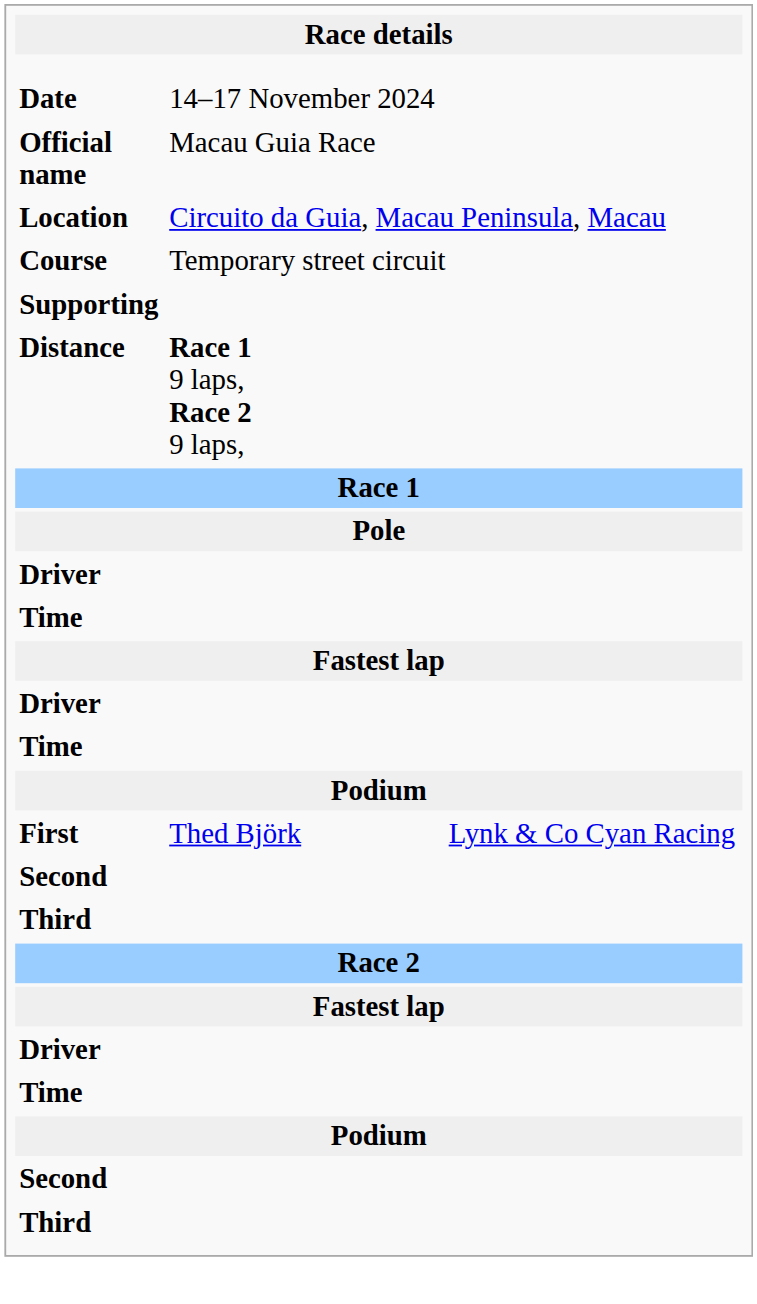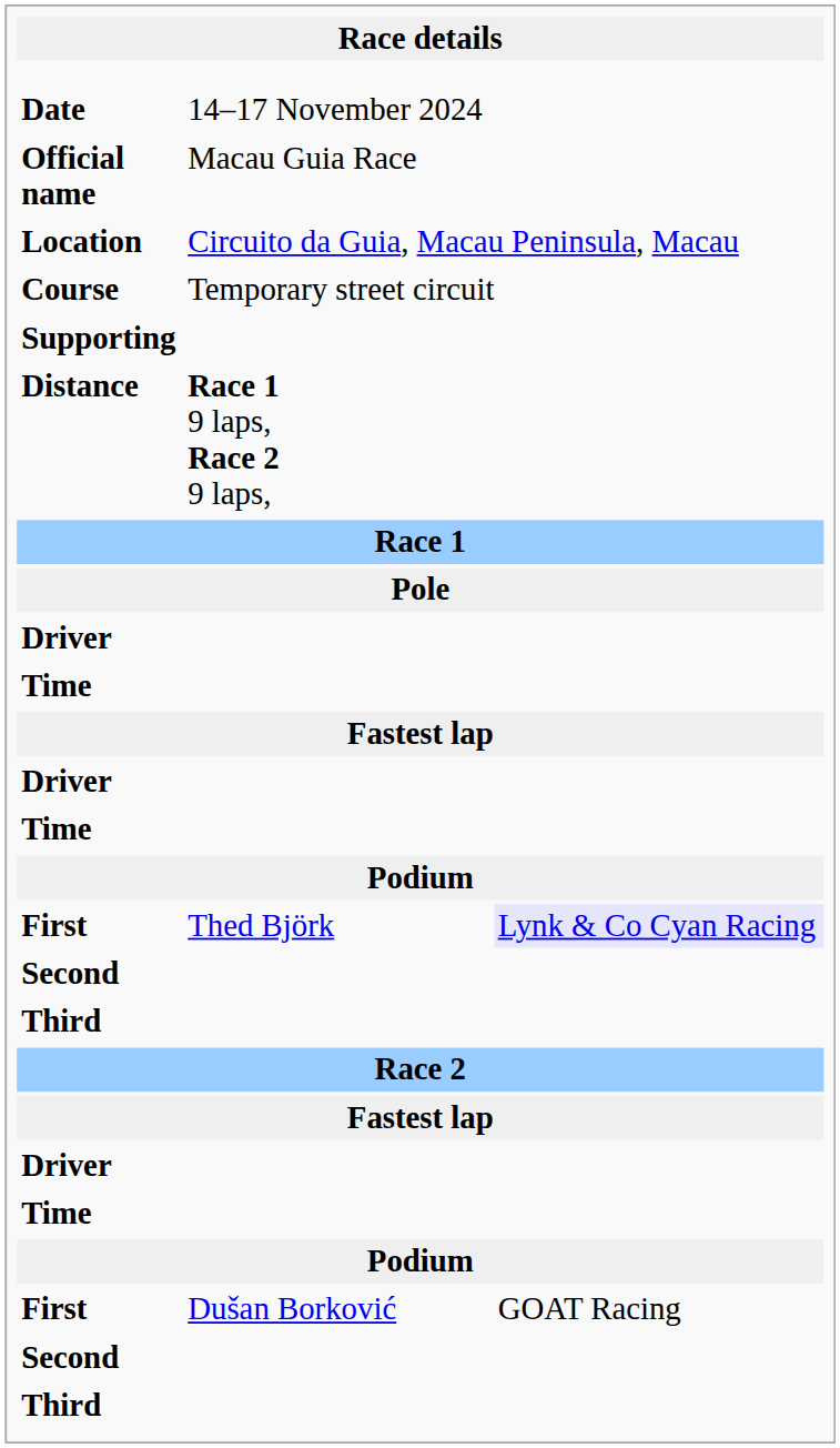 <table class="infobox" align="right" cellpadding="2" style="float:right; width: 26em; ">
 <tr>
 <th colspan="3" bgcolor="#efefef">Race details</th>
 </tr>
 <tr>
 <td colspan="3" style="text-align:center;"></td>
 </tr>
 <tr>
 <td colspan="3" style="text-align:center;"></td>
 </tr>
 <tr>
 <td style="width: 20%;"><strong>Date</strong></td>
 <td>14–17 November 2024</td>
 </tr>
 <tr>
 <td><strong>Official name</strong></td>
 <td colspan=2>Macau Guia Race</td>
 </tr>
 <tr>
 <td><strong>Location</strong></td>
 <td colspan=2><a href='#'>Circuito da Guia</a>, <a href='#'>Macau Peninsula</a>, <a href='#'>Macau</a></td>
 </tr>
 <tr>
 <td><strong>Course</strong></td>
 <td colspan=2>Temporary street circuit<br></td>
 </tr>
 <tr>
 <td><strong>Supporting</strong></td>
 <td colspan=2></td>
 </tr>
 <tr>
 <td><strong>Distance</strong></td>
 <td colspan=2><strong>Race 1</strong><br>9 laps, <br><strong>Race 2 </strong><br>9 laps, </td>
 </tr>
 <tr>
 <td colspan=3 style="text-align:center; background-color:#99ccff"><strong>Race 1</strong></td>
 </tr>
 <tr>
 <th colspan=3 bgcolor="#efefef">Pole</th>
 </tr>
 <tr>
 <td><strong>Driver</strong></td>
 <td></td>
 <td></td>
 </tr>
 <tr>
 <td><strong>Time</strong></td>
 <td colspan=2></td>
 </tr>
 <tr>
 <th colspan=3 bgcolor="#efefef">Fastest lap</th>
 </tr>
 <tr>
 <td><strong>Driver</strong></td>
 <td></td>
 <td></td>
 </tr>
 <tr>
 <td><strong>Time</strong></td>
 <td colspan=2></td>
 </tr>
 <tr>
 <th colspan=3 bgcolor="#efefef">Podium</th>
 </tr>
 <tr>
 <td><strong>First</strong></td>
 <td> <a href='#'>Thed Björk</a></td>
-<td> <a href='#'>Lynk & Co Cyan Racing</a></td>
+<td style="background: lavender;"> <a href='#'>Lynk & Co Cyan Racing</a></td>
 </tr>
 <tr>
 <td><strong>Second</strong></td>
 <td></td>
 <td></td>
 </tr>
 <tr>
 <td><strong>Third</strong></td>
 <td></td>
 <td></td>
 </tr>
 <tr>
 <td colspan=3 style="text-align:center; background-color:#99ccff"><strong>Race 2</strong></td>
 </tr>
 <tr>
 <th colspan=3 bgcolor="#efefef">Fastest lap</th>
 </tr>
 <tr>
 <td><strong>Driver</strong></td>
 <td></td>
 <td></td>
 </tr>
 <tr>
 <td><strong>Time</strong></td>
 <td colspan=2></td>
 </tr>
 <tr>
 <th colspan=3 bgcolor="#efefef">Podium</th>
 </tr>
 <tr>
+<td><strong>First</strong></td>
+<td> <a href='#'>Dušan Borković</a></td>
+<td> GOAT Racing</td>
+</tr>
+<tr>
 <td><strong>Second</strong></td>
 <td></td>
 <td></td>
 </tr>
 <tr>
 <td><strong>Third</strong></td>
 <td></td>
 <td></td>
 </tr>
 <tr>
 </tr>
 </table>
